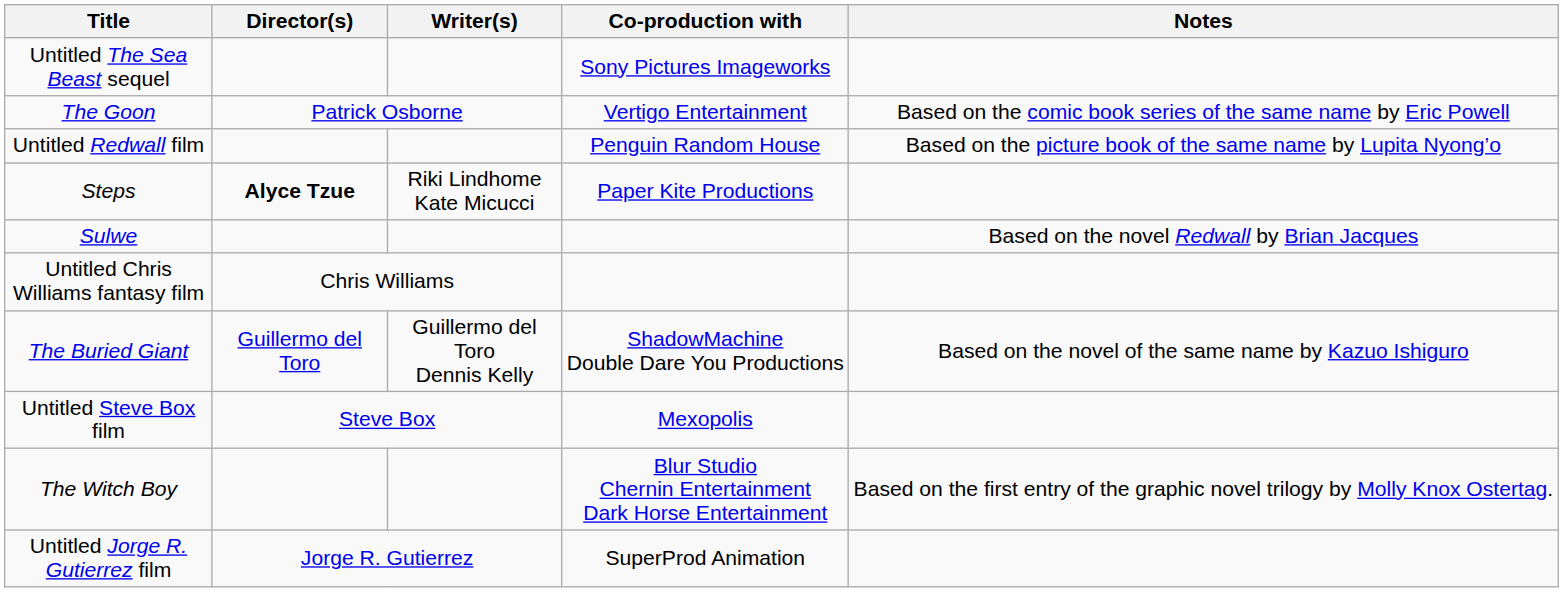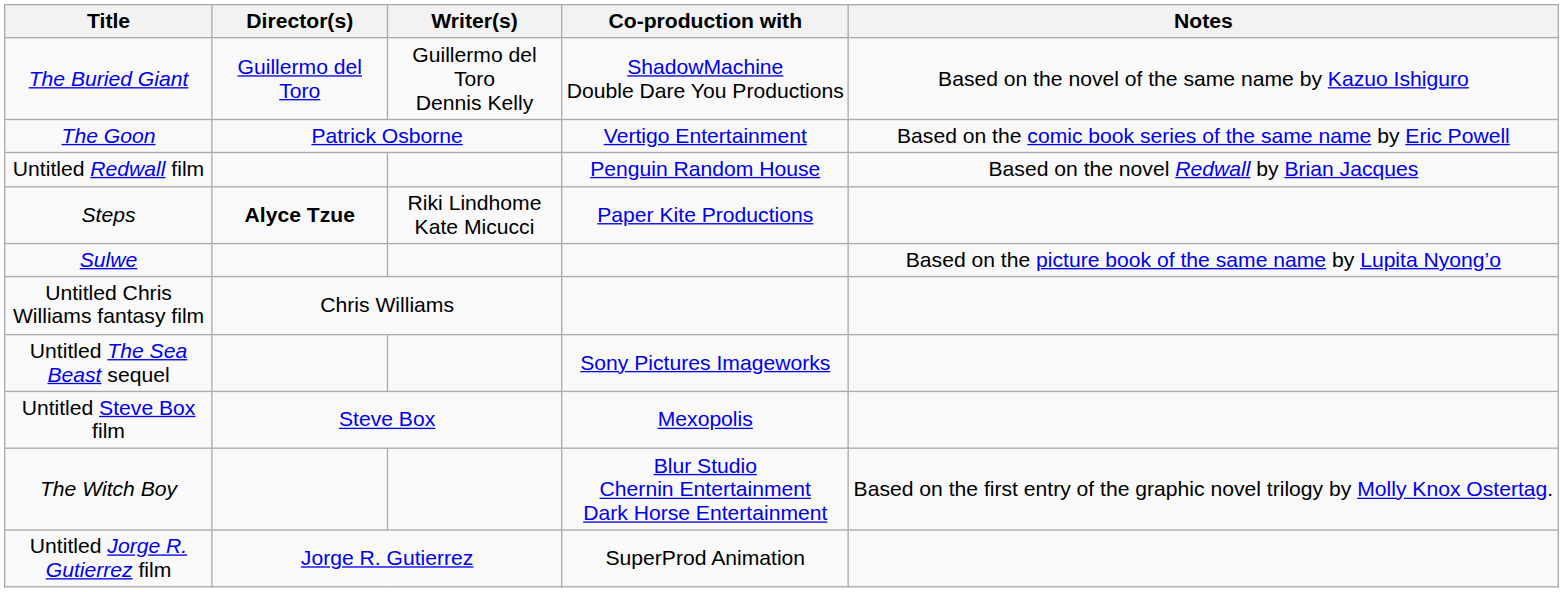 <table class="wikitable sortable" style="text-align:center; style="width:100%;">
 <tr>
 <th width = 150px>Title</th>
 <th width = 125px>Director(s)</th>
 <th width = 125px>Writer(s)</th>
 <th>Co-production with</th>
 <th>Notes</th>
 </tr>
 <tr>
-<td>Untitled <em><a href='#'>The Sea Beast</a></em> sequel</td>
-<td></td>
-<td></td>
-<td><a href='#'>Sony Pictures Imageworks</a></td>
-<td></td>
+<td><em><a href='#'>The Buried Giant</a></em></td>
+<td><a href='#'>Guillermo del Toro</a></td>
+<td>Guillermo del Toro<br>Dennis Kelly</td>
+<td><a href='#'>ShadowMachine</a><br>Double Dare You Productions</td>
+<td>Based on the novel of the same name by <a href='#'>Kazuo Ishiguro</a></td>
 </tr>
 <tr>
 <td><em><a href='#'>The Goon</a></em></td>
 <td colspan="2"><a href='#'>Patrick Osborne</a></td>
 <td><a href='#'>Vertigo Entertainment</a></td>
 <td>Based on the <a href='#'>comic book series of the same name</a> by <a href='#'>Eric Powell</a></td>
 </tr>
 <tr>
 <td>Untitled <em><a href='#'>Redwall</a></em> film</td>
 <td></td>
 <td></td>
 <td><a href='#'>Penguin Random House</a></td>
-<td>Based on the <a href='#'>picture book of the same name</a> by <a href='#'>Lupita Nyong’o</a></td>
+<td>Based on the novel <em><a href='#'>Redwall</a></em> by <a href='#'>Brian Jacques</a></td>
 </tr>
 <tr>
 <td><em>Steps</em></td>
 <td><strong>Alyce Tzue</strong></td>
 <td>Riki Lindhome<br>Kate Micucci</td>
 <td><a href='#'>Paper Kite Productions</a></td>
 <td></td>
 </tr>
 <tr>
 <td><em><a href='#'>Sulwe</a></em></td>
 <td></td>
 <td></td>
 <td></td>
-<td>Based on the novel <em><a href='#'>Redwall</a></em> by <a href='#'>Brian Jacques</a></td>
+<td>Based on the <a href='#'>picture book of the same name</a> by <a href='#'>Lupita Nyong’o</a></td>
 </tr>
 <tr>
 <td>Untitled Chris Williams fantasy film</td>
 <td colspan="2">Chris Williams</td>
 <td></td>
 <td></td>
 </tr>
 <tr>
-<td><em><a href='#'>The Buried Giant</a></em></td>
-<td><a href='#'>Guillermo del Toro</a></td>
-<td>Guillermo del Toro<br>Dennis Kelly</td>
-<td><a href='#'>ShadowMachine</a><br>Double Dare You Productions</td>
-<td>Based on the novel of the same name by <a href='#'>Kazuo Ishiguro</a></td>
+<td>Untitled <em><a href='#'>The Sea Beast</a></em> sequel</td>
+<td></td>
+<td></td>
+<td><a href='#'>Sony Pictures Imageworks</a></td>
+<td></td>
 </tr>
 <tr>
 <td>Untitled <a href='#'>Steve Box</a> film</td>
 <td colspan="2"><a href='#'>Steve Box</a></td>
 <td><a href='#'>Mexopolis</a></td>
 <td></td>
 </tr>
 <tr>
 <td><em>The Witch Boy</em></td>
 <td></td>
 <td></td>
 <td><a href='#'>Blur Studio</a><br><a href='#'>Chernin Entertainment</a><br><a href='#'>Dark Horse Entertainment</a></td>
 <td>Based on the first entry of the graphic novel trilogy by <a href='#'>Molly Knox Ostertag</a>.</td>
 </tr>
 <tr>
 <td>Untitled <em><a href='#'>Jorge R. Gutierrez</a></em> film</td>
 <td colspan="2"><a href='#'>Jorge R. Gutierrez</a></td>
 <td>SuperProd Animation</td>
 <td></td>
 </tr>
 </table>
